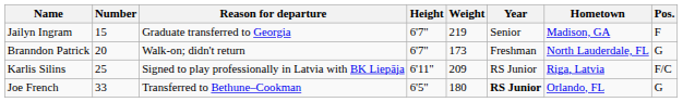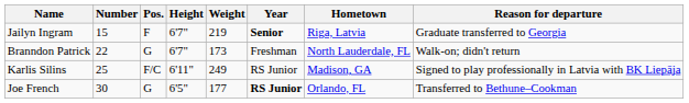 <table class="wikitable sortable" border="1">
 <tr>
 <th>Name</th>
 <th>Number</th>
-<th class="unsortable">Reason for departure</th>
+<th>Pos.</th>
 <th>Height</th>
 <th>Weight</th>
 <th>Year</th>
 <th>Hometown</th>
-<th>Pos.</th>
+<th class="unsortable">Reason for departure</th>
 </tr>
 <tr>
 <td>Jailyn Ingram</td>
 <td>15</td>
-<td>Graduate transferred to <a href='#'>Georgia</a></td>
+<td>F</td>
 <td>6'7"</td>
 <td>219</td>
-<td>Senior</td>
-<td><a href='#'>Madison, GA</a></td>
-<td>F</td>
+<td><strong>Senior</strong></td>
+<td><a href='#'>Riga, Latvia</a></td>
+<td>Graduate transferred to <a href='#'>Georgia</a></td>
 </tr>
 <tr>
 <td>Branndon Patrick</td>
-<td>20</td>
-<td>Walk-on; didn't return</td>
+<td>22</td>
+<td>G</td>
 <td>6'7"</td>
 <td>173</td>
 <td>Freshman</td>
 <td><a href='#'>North Lauderdale, FL</a></td>
-<td>G</td>
+<td>Walk-on; didn't return</td>
 </tr>
 <tr>
 <td>Karlis Silins</td>
 <td>25</td>
+<td>F/C</td>
+<td>6'11"</td>
+<td>249</td>
+<td>RS Junior</td>
+<td><a href='#'>Madison, GA</a></td>
 <td>Signed to play professionally in Latvia with <a href='#'>BK Liepāja</a></td>
-<td>6'11"</td>
-<td>209</td>
-<td>RS Junior</td>
-<td><a href='#'>Riga, Latvia</a></td>
-<td>F/C</td>
 </tr>
 <tr>
 <td>Joe French</td>
-<td>33</td>
-<td>Transferred to <a href='#'>Bethune–Cookman</a></td>
+<td>30</td>
+<td>G</td>
 <td>6'5"</td>
-<td>180</td>
+<td>177</td>
 <td><strong>RS Junior</strong></td>
 <td><a href='#'>Orlando, FL</a></td>
-<td>G</td>
+<td>Transferred to <a href='#'>Bethune–Cookman</a></td>
 </tr>
 </table>
